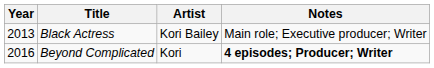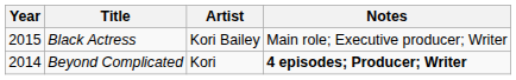 <table class="wikitable">
 <tr>
 <th>Year</th>
 <th>Title</th>
 <th>Artist</th>
 <th>Notes</th>
 </tr>
 <tr>
-<td>2013</td>
+<td>2015</td>
 <td><em>Black Actress</em></td>
 <td>Kori Bailey</td>
 <td>Main role; Executive producer; Writer</td>
 </tr>
 <tr>
-<td>2016</td>
+<td>2014</td>
 <td><em>Beyond Complicated</em></td>
 <td>Kori</td>
 <td><strong>4 episodes; Producer; Writer</strong></td>
 </tr>
 </table>
